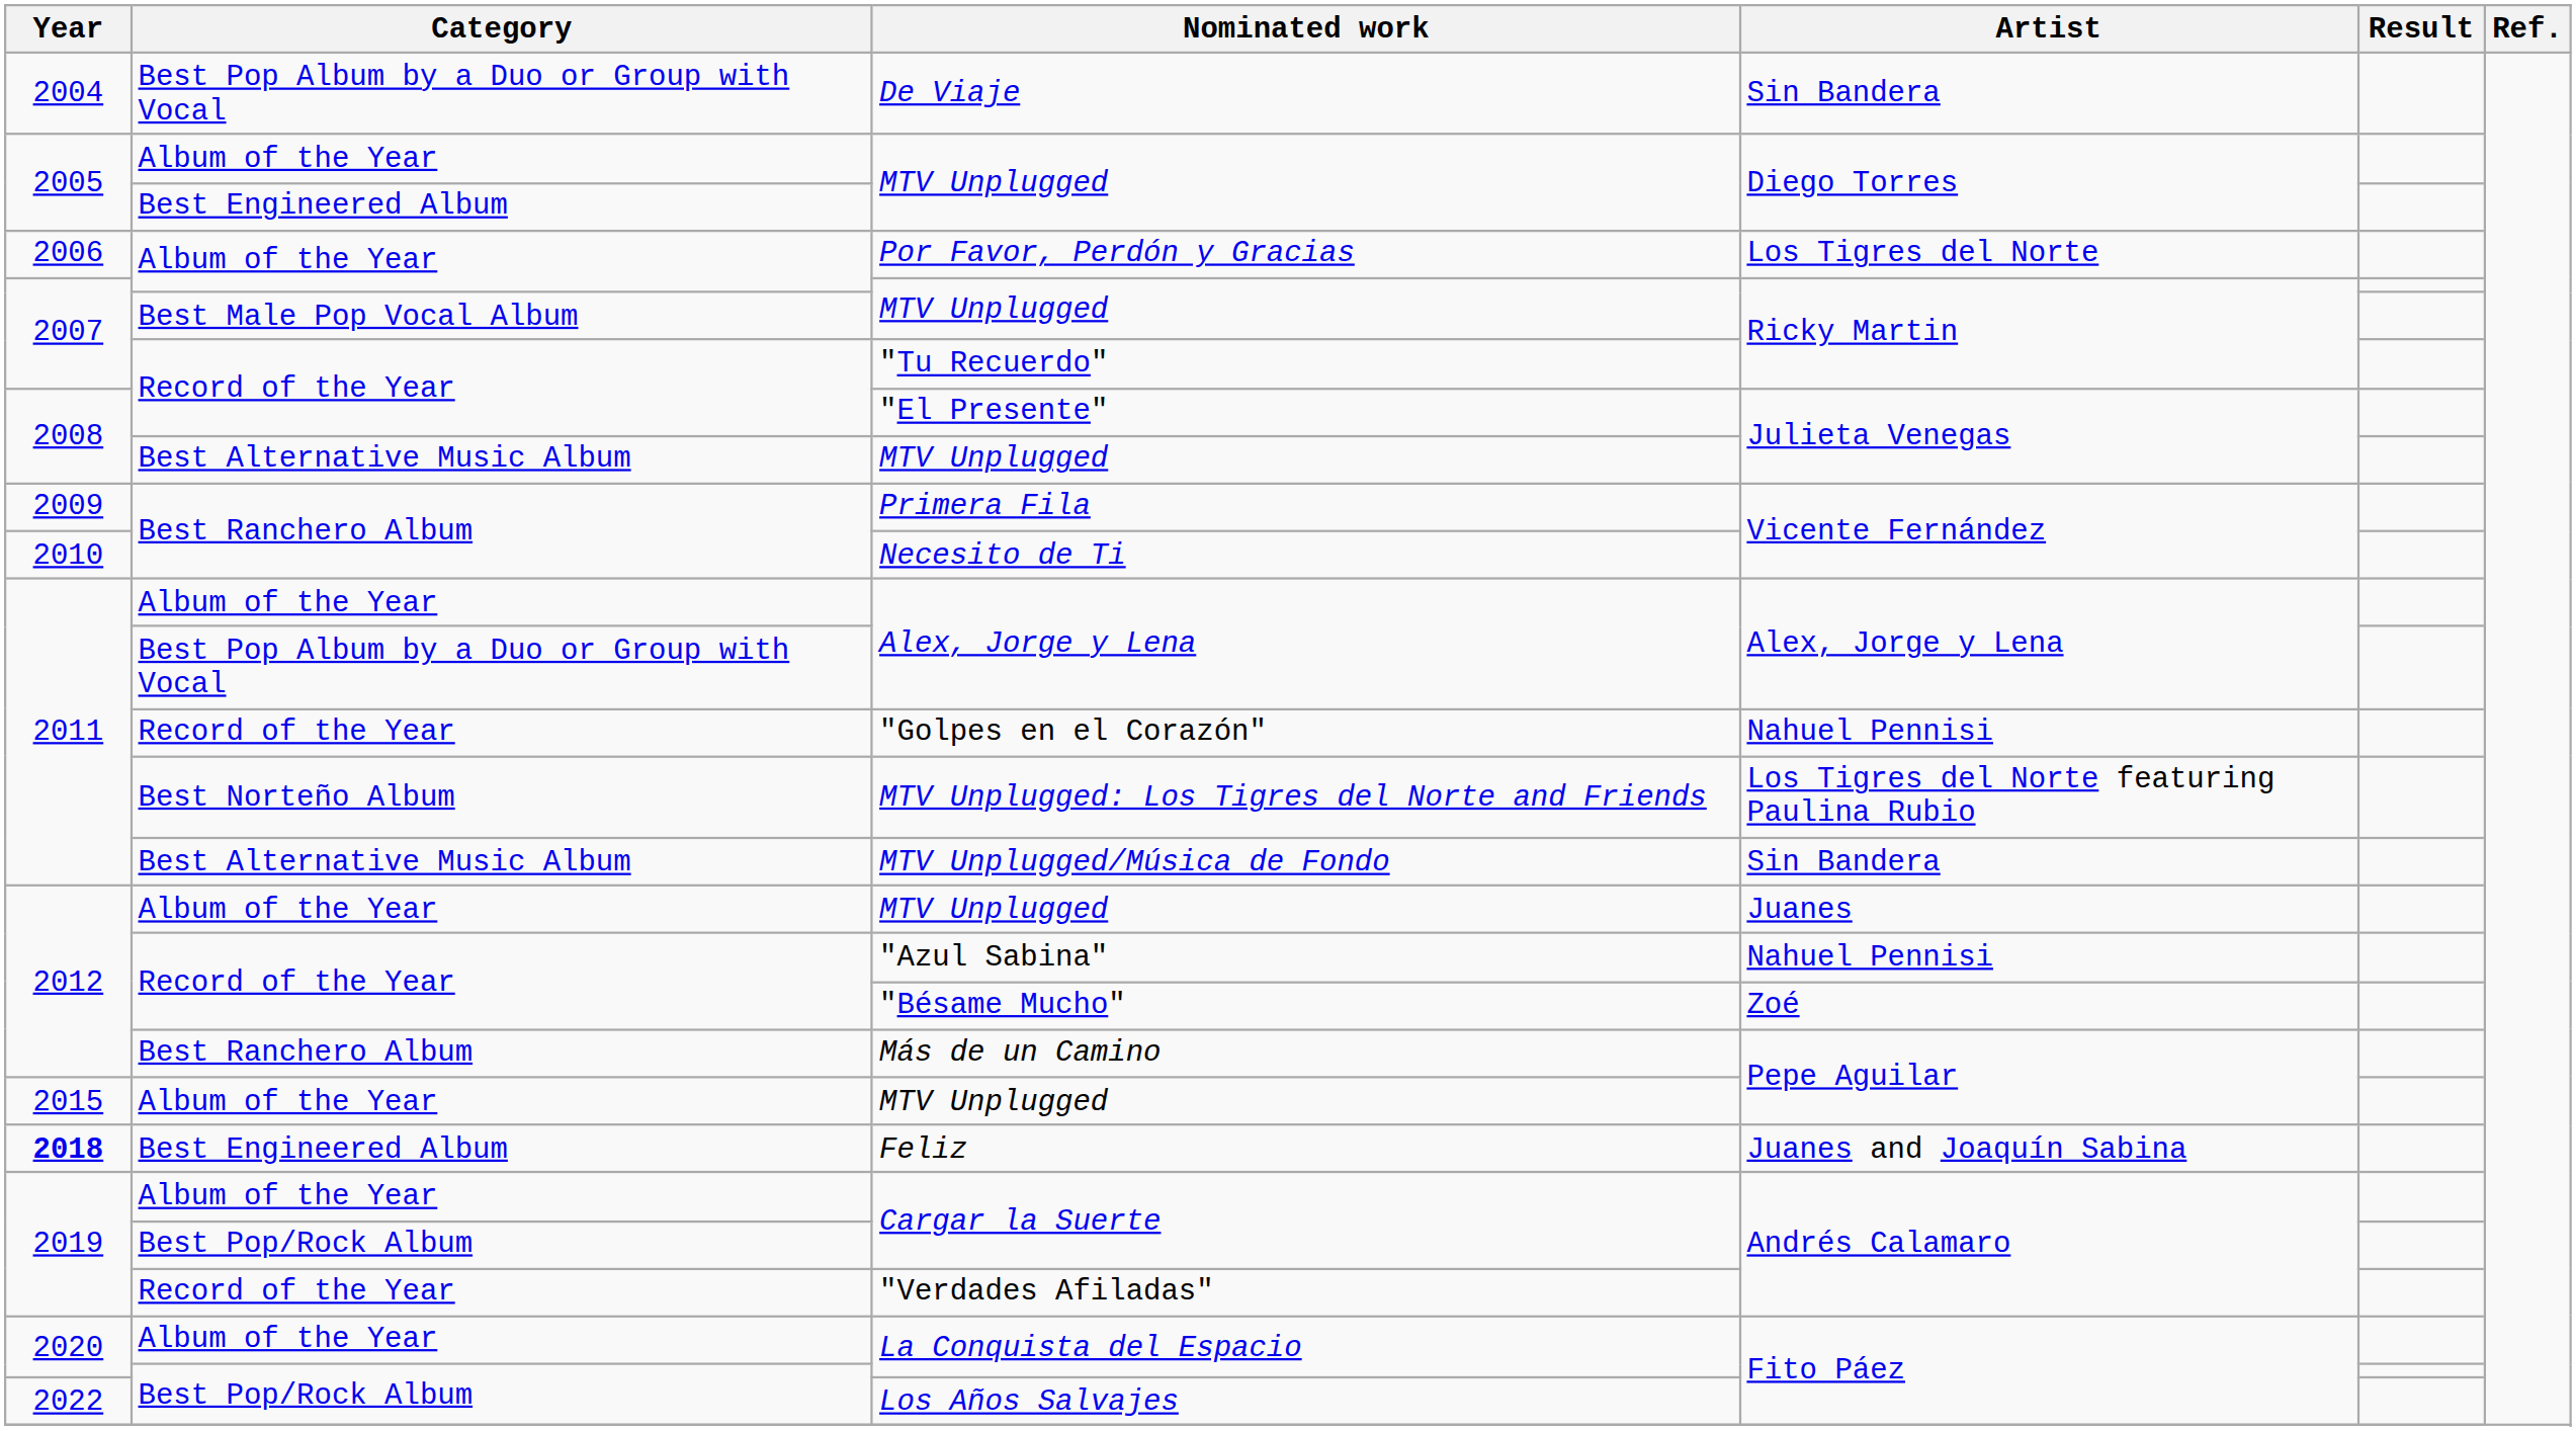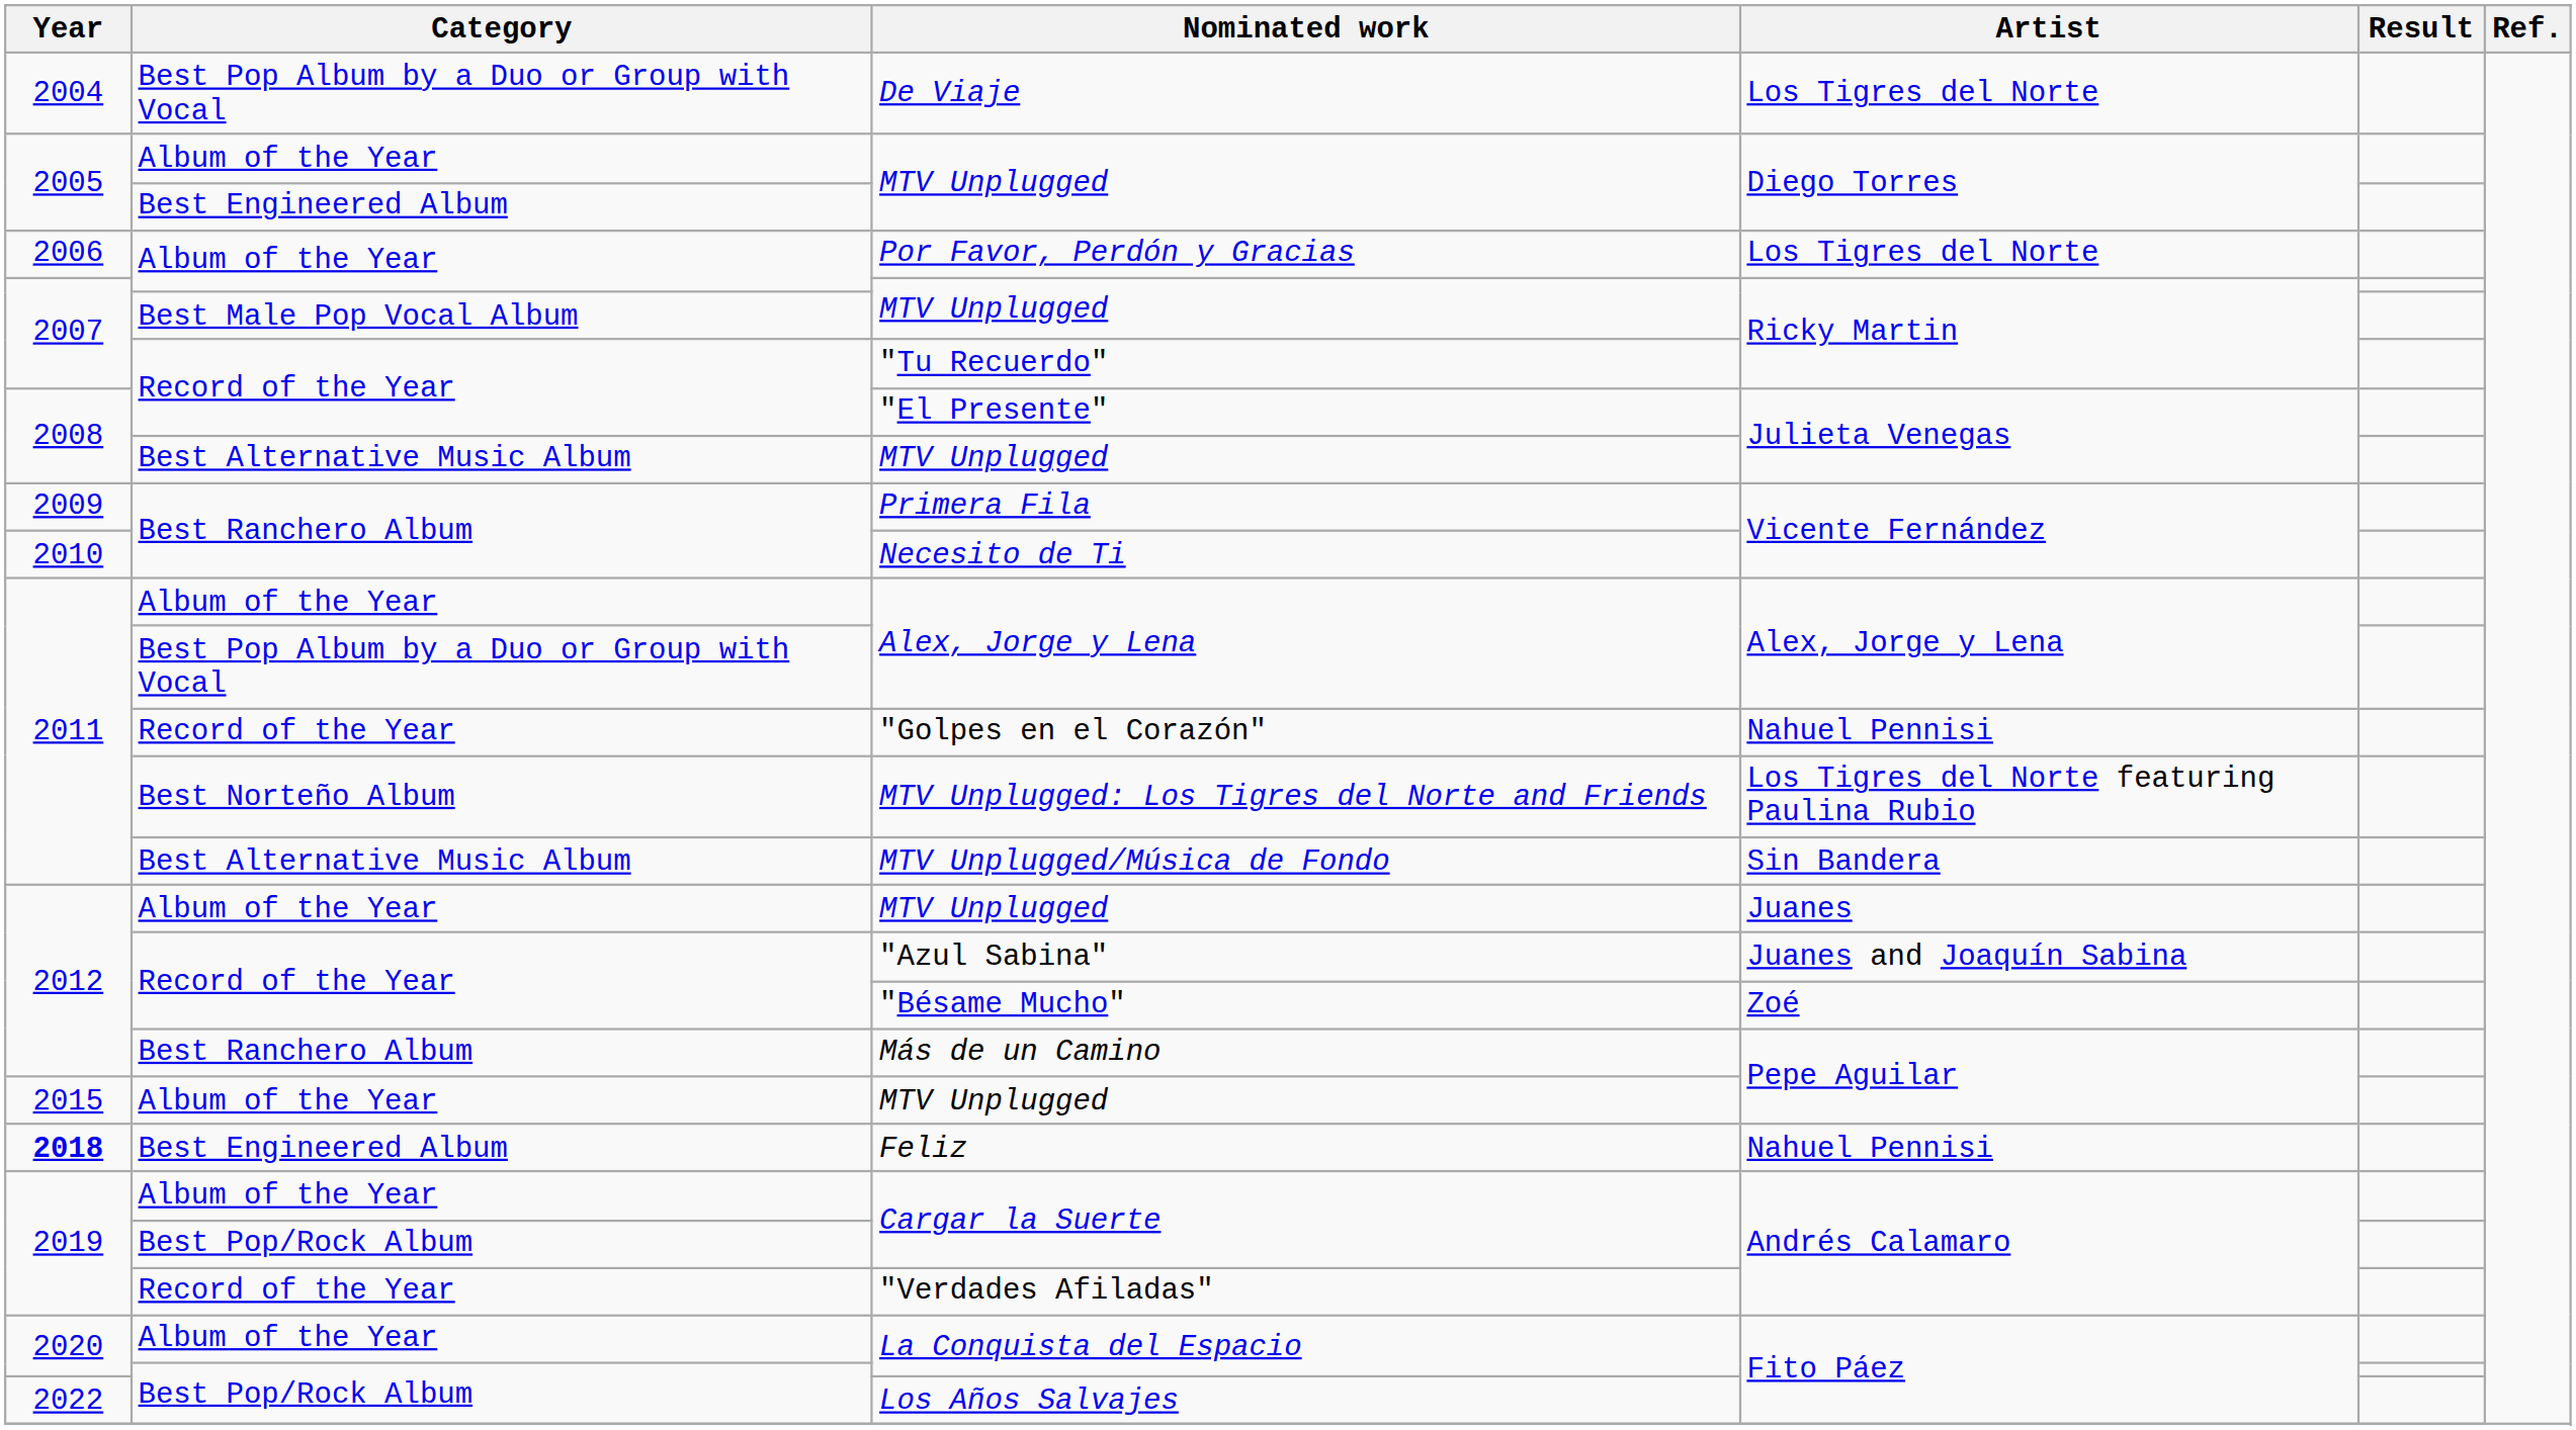 <table class="wikitable" style="width:90%;">
 <tr>
 <th width=5%>Year</th>
 <th style="width:30%;">Category</th>
 <th style="width:35%;">Nominated work</th>
 <th style="width:25%;">Artist</th>
 <th style="width:15%;">Result</th>
 <th style="width:5%;">Ref.</th>
 </tr>
 <tr>
 <td style="text-align:center;"><a href='#'>2004</a></td>
 <td><a href='#'>Best Pop Album by a Duo or Group with Vocal</a></td>
 <td><em><a href='#'>De Viaje</a></em> </td>
-<td><a href='#'>Sin Bandera</a></td>
+<td><a href='#'>Los Tigres del Norte</a></td>
 <td></td>
 <td rowspan="30"></td>
 </tr>
 <tr>
 <td rowspan="2" style="text-align:center;"><a href='#'>2005</a></td>
 <td><a href='#'>Album of the Year</a></td>
 <td rowspan="2"><em><a href='#'>MTV Unplugged</a></em> </td>
 <td rowspan="2"><a href='#'>Diego Torres</a></td>
 <td></td>
 </tr>
 <tr>
 <td><a href='#'>Best Engineered Album</a></td>
 <td></td>
 </tr>
 <tr>
 <td style="text-align:center;"><a href='#'>2006</a></td>
 <td rowspan="2"><a href='#'>Album of the Year</a></td>
 <td><em><a href='#'>Por Favor, Perdón y Gracias</a></em> </td>
 <td><a href='#'>Los Tigres del Norte</a></td>
 <td></td>
 </tr>
 <tr>
 <td rowspan="3" style="text-align:center;"><a href='#'>2007</a></td>
 <td rowspan="2"><em><a href='#'>MTV Unplugged</a></em> </td>
 <td rowspan="3"><a href='#'>Ricky Martin</a></td>
 <td></td>
 </tr>
 <tr>
 <td><a href='#'>Best Male Pop Vocal Album</a></td>
 <td></td>
 </tr>
 <tr>
 <td rowspan="2"><a href='#'>Record of the Year</a></td>
 <td>"<a href='#'>Tu Recuerdo</a>" </td>
 <td></td>
 </tr>
 <tr>
 <td rowspan="2" style="text-align:center;"><a href='#'>2008</a></td>
 <td>"<a href='#'>El Presente</a>" </td>
 <td rowspan="2"><a href='#'>Julieta Venegas</a></td>
 <td></td>
 </tr>
 <tr>
 <td><a href='#'>Best Alternative Music Album</a></td>
 <td><em><a href='#'>MTV Unplugged</a></em> </td>
 <td></td>
 </tr>
 <tr>
 <td style="text-align:center;"><a href='#'>2009</a></td>
 <td rowspan="2"><a href='#'>Best Ranchero Album</a></td>
 <td><em><a href='#'>Primera Fila</a></em> </td>
 <td rowspan="2"><a href='#'>Vicente Fernández</a></td>
 <td></td>
 </tr>
 <tr>
 <td style="text-align:center;"><a href='#'>2010</a></td>
 <td><em><a href='#'>Necesito de Ti</a></em> </td>
 <td></td>
 </tr>
 <tr>
 <td rowspan="5" style="text-align:center;"><a href='#'>2011</a></td>
 <td><a href='#'>Album of the Year</a></td>
 <td rowspan="2"><em><a href='#'>Alex, Jorge y Lena</a></em> </td>
 <td rowspan="2"><a href='#'>Alex, Jorge y Lena</a></td>
 <td></td>
 </tr>
 <tr>
 <td><a href='#'>Best Pop Album by a Duo or Group with Vocal</a></td>
 <td></td>
 </tr>
 <tr>
 <td><a href='#'>Record of the Year</a></td>
 <td>"Golpes en el Corazón" </td>
 <td><a href='#'>Nahuel Pennisi</a></td>
 <td></td>
 </tr>
 <tr>
 <td><a href='#'>Best Norteño Album</a></td>
 <td><em><a href='#'>MTV Unplugged: Los Tigres del Norte and Friends</a></em> </td>
 <td><a href='#'>Los Tigres del Norte</a> featuring <a href='#'>Paulina Rubio</a></td>
 <td></td>
 </tr>
 <tr>
 <td><a href='#'>Best Alternative Music Album</a></td>
 <td><em><a href='#'>MTV Unplugged/Música de Fondo</a></em> </td>
 <td><a href='#'>Sin Bandera</a></td>
 <td></td>
 </tr>
 <tr>
 <td rowspan="4" style="text-align:center;"><a href='#'>2012</a></td>
 <td><a href='#'>Album of the Year</a></td>
 <td><em><a href='#'>MTV Unplugged</a></em> </td>
 <td><a href='#'>Juanes</a></td>
 <td></td>
 </tr>
 <tr>
 <td rowspan="2"><a href='#'>Record of the Year</a></td>
 <td>"Azul Sabina" </td>
-<td><a href='#'>Nahuel Pennisi</a></td>
+<td><a href='#'>Juanes</a> and <a href='#'>Joaquín Sabina</a></td>
 <td></td>
 </tr>
 <tr>
 <td>"<a href='#'>Bésame Mucho</a>" </td>
 <td><a href='#'>Zoé</a></td>
 <td></td>
 </tr>
 <tr>
 <td><a href='#'>Best Ranchero Album</a></td>
 <td><em>Más de un Camino</em> </td>
 <td rowspan="2"><a href='#'>Pepe Aguilar</a></td>
 <td></td>
 </tr>
 <tr>
 <td style="text-align:center;"><a href='#'>2015</a></td>
 <td><a href='#'>Album of the Year</a></td>
 <td><em>MTV Unplugged</em> </td>
 <td></td>
 </tr>
 <tr>
 <td style="text-align:center;"><strong><a href='#'>2018</a></strong></td>
 <td><a href='#'>Best Engineered Album</a></td>
 <td><em>Feliz</em> </td>
-<td><a href='#'>Juanes</a> and <a href='#'>Joaquín Sabina</a></td>
+<td><a href='#'>Nahuel Pennisi</a></td>
 <td></td>
 </tr>
 <tr>
 <td rowspan="3" style="text-align:center;"><a href='#'>2019</a></td>
 <td><a href='#'>Album of the Year</a></td>
 <td rowspan="2"><em><a href='#'>Cargar la Suerte</a></em> </td>
 <td rowspan="3"><a href='#'>Andrés Calamaro</a></td>
 <td></td>
 </tr>
 <tr>
 <td><a href='#'>Best Pop/Rock Album</a></td>
 <td></td>
 </tr>
 <tr>
 <td><a href='#'>Record of the Year</a></td>
 <td>"Verdades Afiladas" </td>
 <td></td>
 </tr>
 <tr>
 <td rowspan="2" style="text-align:center;"><a href='#'>2020</a></td>
 <td><a href='#'>Album of the Year</a></td>
 <td rowspan="2"><em><a href='#'>La Conquista del Espacio</a></em> </td>
 <td rowspan="3"><a href='#'>Fito Páez</a></td>
 <td></td>
 </tr>
 <tr>
 <td rowspan="2"><a href='#'>Best Pop/Rock Album</a></td>
 <td></td>
 </tr>
 <tr>
 <td style="text-align:center;"><a href='#'>2022</a></td>
 <td><em><a href='#'>Los Años Salvajes</a></em></td>
 <td></td>
 </tr>
 <tr>
 </tr>
 </table>
